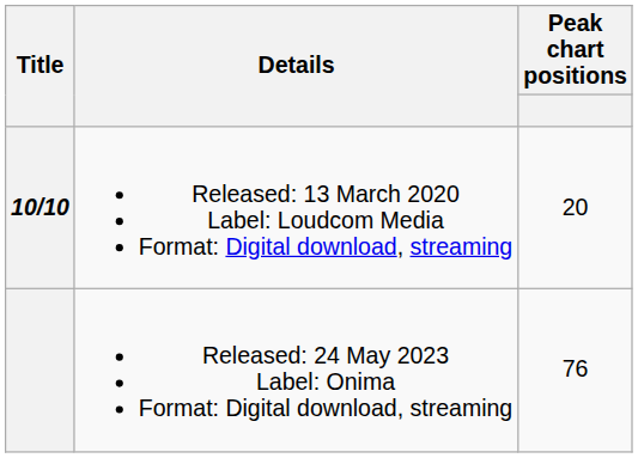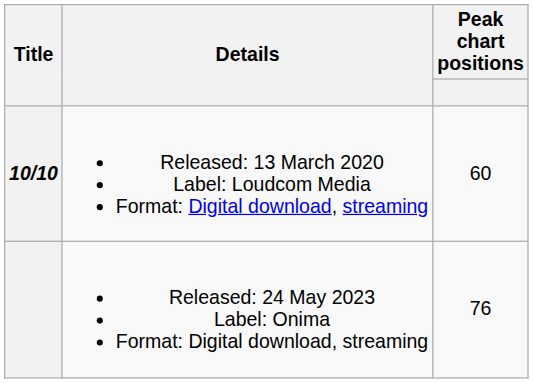 <table class="wikitable plainrowheaders" style="text-align:center;">
 <tr>
 <th scope="col" rowspan="2">Title</th>
 <th scope="col" rowspan="2">Details</th>
 <th scope="col" colspan="1">Peak chart positions</th>
 </tr>
 <tr>
 <th style="width:3em; font-size:85%;"><a href='#'></a><br></th>
 </tr>
 <tr>
 <th scope="row"><em>10/10</em></th>
 <td><br><ul><li>Released: 13 March 2020</li><li>Label: Loudcom Media</li><li>Format: <a href='#'>Digital download</a>, <a href='#'>streaming</a></li></ul></td>
-<td>20</td>
+<td>60</td>
 </tr>
 <tr>
 <th scope="row"></th>
 <td><br><ul><li>Released: 24 May 2023</li><li>Label: Onima</li><li>Format: Digital download, streaming</li></ul></td>
 <td>76</td>
 </tr>
 </table>
